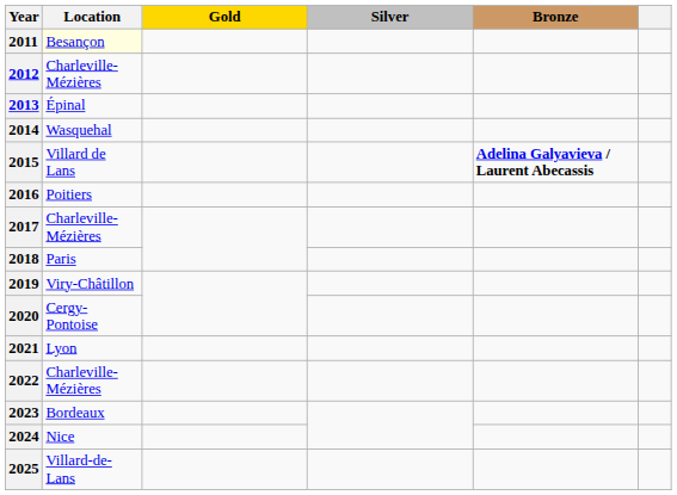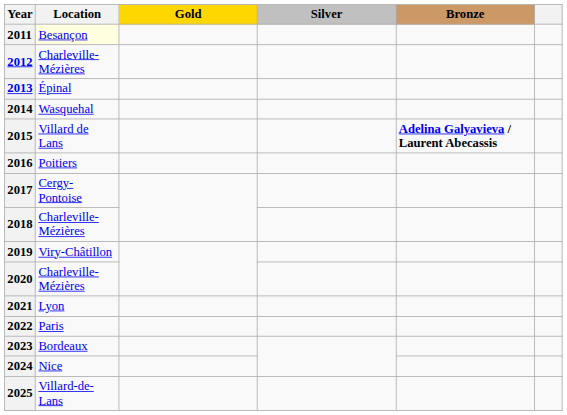 <table class="wikitable unsortable" style="text-align:left; width:80%">
 <tr>
 <th scope="col" style="text-align:center; width:5%">Year</th>
 <th scope="col" style="text-align:center; width:15%">Location</th>
 <td scope="col" style="text-align:center; width:25%; background:gold"><strong>Gold</strong></td>
 <td scope="col" style="text-align:center; width:25%; background:silver"><strong>Silver</strong></td>
 <td scope="col" style="text-align:center; width:25%; background:#c96"><strong>Bronze</strong></td>
 <th scope="col" style="text-align:center; width:5%"></th>
 </tr>
 <tr>
 <th scope="row" style="text-align:left">2011</th>
 <td style="background: lightyellow;"><a href='#'>Besançon</a></td>
 <td></td>
 <td></td>
 <td></td>
 <td></td>
 </tr>
 <tr>
 <th scope="row" style="text-align:left"><a href='#'>2012</a></th>
 <td><a href='#'>Charleville-Mézières</a></td>
 <td></td>
 <td></td>
 <td></td>
 <td></td>
 </tr>
 <tr>
 <th scope="row" style="text-align:left"><a href='#'>2013</a></th>
 <td><a href='#'>Épinal</a></td>
 <td></td>
 <td></td>
 <td></td>
 <td></td>
 </tr>
 <tr>
 <th scope="row" style="text-align:left">2014</th>
 <td><a href='#'>Wasquehal</a></td>
 <td></td>
 <td></td>
 <td></td>
 <td></td>
 </tr>
 <tr>
 <th scope="row" style="text-align:left">2015</th>
 <td><a href='#'>Villard de Lans</a></td>
 <td></td>
 <td></td>
 <td><strong><a href='#'>Adelina Galyavieva</a> / Laurent Abecassis</strong></td>
 <td></td>
 </tr>
 <tr>
 <th scope="row" style="text-align:left">2016</th>
 <td><a href='#'>Poitiers</a></td>
 <td></td>
 <td></td>
 <td></td>
 <td></td>
 </tr>
 <tr>
 <th scope="row" style="text-align:left">2017</th>
-<td><a href='#'>Charleville-Mézières</a></td>
+<td><a href='#'>Cergy-Pontoise</a></td>
 <td rowspan="2"></td>
 <td></td>
 <td></td>
 <td></td>
 </tr>
 <tr>
 <th scope="row" style="text-align:left">2018</th>
-<td><a href='#'>Paris</a></td>
+<td><a href='#'>Charleville-Mézières</a></td>
 <td></td>
 <td></td>
 <td></td>
 </tr>
 <tr>
 <th scope="row" style="text-align:left">2019</th>
 <td><a href='#'>Viry-Châtillon</a></td>
 <td rowspan="2"></td>
 <td></td>
 <td></td>
 <td></td>
 </tr>
 <tr>
 <th scope="row" style="text-align:left">2020</th>
-<td><a href='#'>Cergy-Pontoise</a></td>
+<td><a href='#'>Charleville-Mézières</a></td>
 <td></td>
 <td></td>
 <td></td>
 </tr>
 <tr>
 <th scope="row" style="text-align:left">2021</th>
 <td><a href='#'>Lyon</a></td>
 <td></td>
 <td></td>
 <td></td>
 <td></td>
 </tr>
 <tr>
 <th scope="row" style="text-align:left">2022</th>
-<td><a href='#'>Charleville-Mézières</a></td>
+<td><a href='#'>Paris</a></td>
 <td></td>
 <td></td>
 <td></td>
 <td></td>
 </tr>
 <tr>
 <th scope="row" style="text-align:left">2023</th>
 <td><a href='#'>Bordeaux</a></td>
 <td></td>
 <td rowspan="2"></td>
 <td></td>
 <td></td>
 </tr>
 <tr>
 <th scope="row" style="text-align:left">2024</th>
 <td><a href='#'>Nice</a></td>
 <td></td>
 <td></td>
 <td></td>
 </tr>
 <tr>
 <th scope="row" style="text-align:left">2025</th>
 <td><a href='#'>Villard-de-Lans</a></td>
 <td></td>
 <td></td>
 <td></td>
 <td></td>
 </tr>
 </table>
